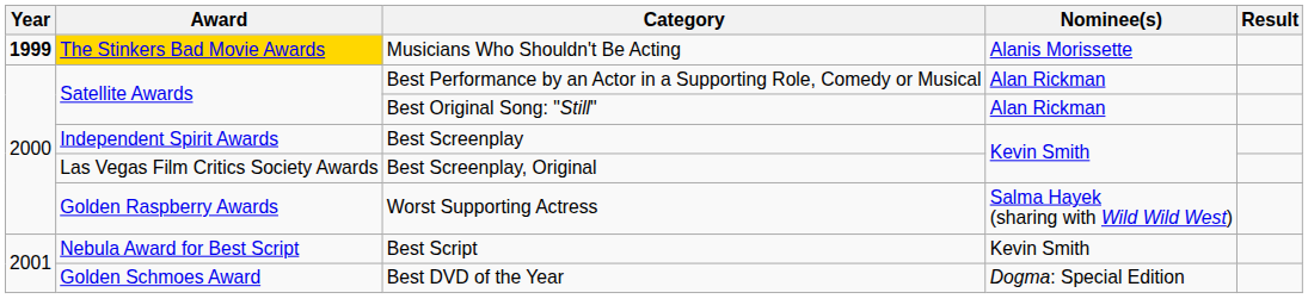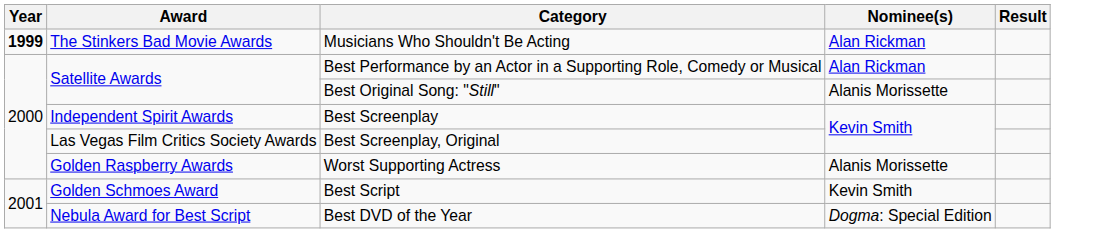 <table class="wikitable">
 <tr>
 <th>Year</th>
 <th>Award</th>
 <th>Category</th>
 <th>Nominee(s)</th>
 <th>Result</th>
 </tr>
 <tr>
 <td><strong>1999</strong></td>
-<td style="background: gold;"><a href='#'>The Stinkers Bad Movie Awards</a></td>
+<td><a href='#'>The Stinkers Bad Movie Awards</a></td>
 <td>Musicians Who Shouldn't Be Acting</td>
-<td><a href='#'>Alanis Morissette</a></td>
+<td><a href='#'>Alan Rickman</a></td>
 <td></td>
 </tr>
 <tr>
 <td rowspan=5>2000</td>
 <td rowspan=2><a href='#'>Satellite Awards</a></td>
 <td>Best Performance by an Actor in a Supporting Role, Comedy or Musical</td>
 <td><a href='#'>Alan Rickman</a></td>
 <td></td>
 </tr>
 <tr>
 <td>Best Original Song: "<em>Still</em>"</td>
-<td><a href='#'>Alan Rickman</a></td>
+<td>Alanis Morissette</td>
 <td></td>
 </tr>
 <tr>
 <td><a href='#'>Independent Spirit Awards</a></td>
 <td>Best Screenplay</td>
 <td rowspan=2><a href='#'>Kevin Smith</a></td>
 <td></td>
 </tr>
 <tr>
 <td>Las Vegas Film Critics Society Awards</td>
 <td>Best Screenplay, Original</td>
 <td></td>
 </tr>
 <tr>
 <td><a href='#'>Golden Raspberry Awards</a></td>
 <td>Worst Supporting Actress</td>
-<td><a href='#'>Salma Hayek</a><br>(sharing with <em><a href='#'>Wild Wild West</a></em>)</td>
+<td>Alanis Morissette</td>
 <td></td>
 </tr>
 <tr>
 <td rowspan=2>2001</td>
-<td><a href='#'>Nebula Award for Best Script</a></td>
+<td><a href='#'>Golden Schmoes Award</a></td>
 <td>Best Script</td>
 <td>Kevin Smith</td>
 <td></td>
 </tr>
 <tr>
-<td><a href='#'>Golden Schmoes Award</a></td>
+<td><a href='#'>Nebula Award for Best Script</a></td>
 <td>Best DVD of the Year</td>
 <td><em>Dogma</em>: Special Edition</td>
 <td></td>
 </tr>
 </table>
